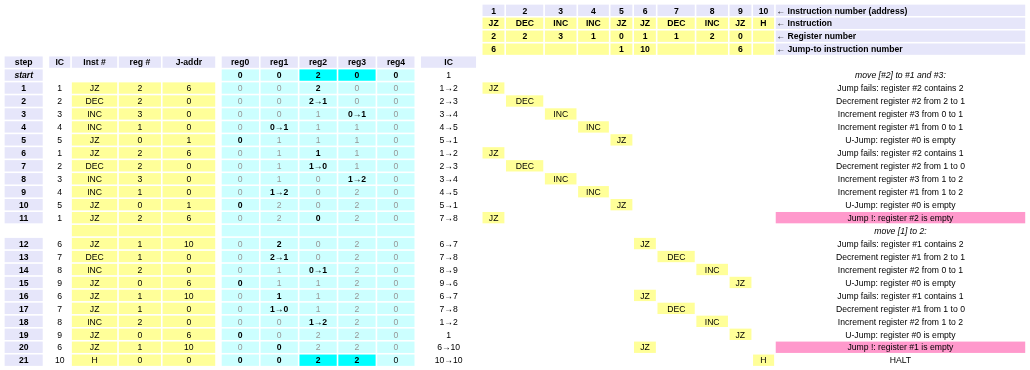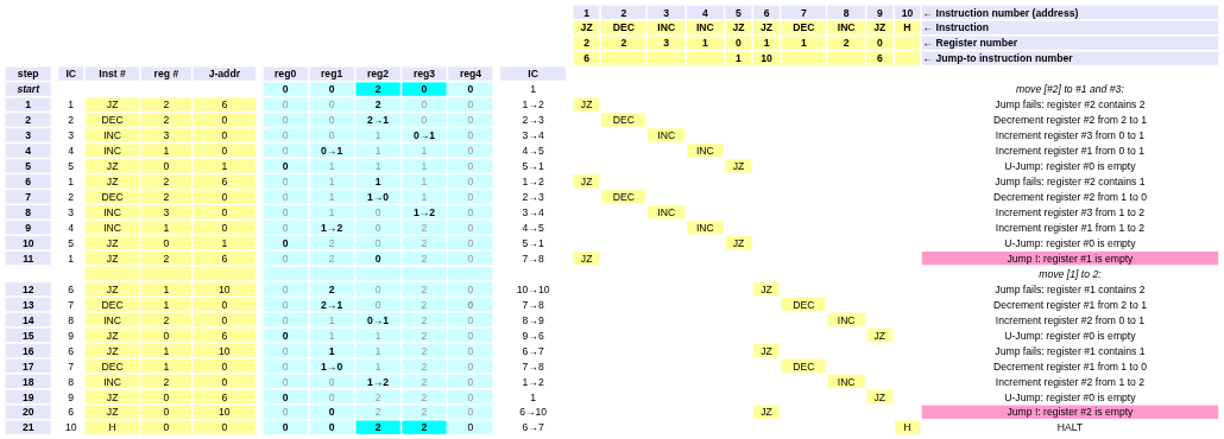 <table class="toccolours" style="font-size:88%;width:100%;text-align:center;">
 <tr style="font-size:8pt">
 <td></td>
 <td></td>
 <td></td>
 <td></td>
 <td></td>
 <td></td>
 <td></td>
 <td></td>
 <td></td>
 <td></td>
 <td></td>
 <td></td>
 <td></td>
 <td></td>
 <td></td>
 <th style="background:lavender">1</th>
 <th style="background:lavender">2</th>
 <th style="background:lavender">3</th>
 <th style="background:lavender">4</th>
 <th style="background:lavender">5</th>
 <th style="background:lavender">6</th>
 <th style="background:lavender">7</th>
 <th style="background:lavender">8</th>
 <th style="background:lavender">9</th>
 <th style="background:lavender">10</th>
 <th style="background:lavender;text-align:left">← Instruction number (address)</th>
 </tr>
 <tr style="font-size:8pt">
 <td></td>
 <td></td>
 <td></td>
 <td></td>
 <td></td>
 <td></td>
 <td></td>
 <td></td>
 <td></td>
 <td></td>
 <td></td>
 <td></td>
 <td></td>
 <td></td>
 <td></td>
 <td style="background-color:#FFFF99;font-weight:bold">JZ</td>
 <td style="background-color:#FFFF99;font-weight:bold">DEC</td>
 <td style="background-color:#FFFF99;font-weight:bold">INC</td>
 <td style="background-color:#FFFF99;font-weight:bold">INC</td>
 <td style="background-color:#FFFF99;font-weight:bold">JZ</td>
 <td style="background-color:#FFFF99;font-weight:bold">JZ</td>
 <td style="background-color:#FFFF99;font-weight:bold">DEC</td>
 <td style="background-color:#FFFF99;font-weight:bold">INC</td>
 <td style="background-color:#FFFF99;font-weight:bold">JZ</td>
 <td style="background-color:#FFFF99;font-weight:bold">H</td>
 <th style="background:lavender;text-align:left">← Instruction</th>
 </tr>
 <tr style="font-size:8pt">
 <td></td>
 <td></td>
 <td></td>
 <td></td>
 <td></td>
 <td></td>
 <td></td>
 <td></td>
 <td></td>
 <td></td>
 <td></td>
 <td></td>
 <td></td>
 <td></td>
 <td></td>
 <td style="background-color:#FFFF99;font-weight:bold">2</td>
 <td style="background-color:#FFFF99;font-weight:bold">2</td>
 <td style="background-color:#FFFF99;font-weight:bold">3</td>
 <td style="background-color:#FFFF99;font-weight:bold">1</td>
 <td style="background-color:#FFFF99;font-weight:bold">0</td>
 <td style="background-color:#FFFF99;font-weight:bold">1</td>
 <td style="background-color:#FFFF99;font-weight:bold">1</td>
 <td style="background-color:#FFFF99;font-weight:bold">2</td>
 <td style="background-color:#FFFF99;font-weight:bold">0</td>
 <td style="background-color:#FFFF99;font-weight:bold"></td>
 <th style="background:lavender;text-align:left">← Register number</th>
 </tr>
 <tr style="font-size:8pt">
 <td></td>
 <td></td>
 <td></td>
 <td></td>
 <td></td>
 <td></td>
 <td></td>
 <td></td>
 <td></td>
 <td></td>
 <td></td>
 <td></td>
 <td></td>
 <td></td>
 <td></td>
 <td style="background-color:#FFFF99;font-weight:bold">6</td>
 <td style="background-color:#FFFF99;font-weight:bold"></td>
 <td style="background-color:#FFFF99;font-weight:bold"></td>
 <td style="background-color:#FFFF99;font-weight:bold"></td>
 <td style="background-color:#FFFF99;font-weight:bold">1</td>
 <td style="background-color:#FFFF99;font-weight:bold">10</td>
 <td style="background-color:#FFFF99;font-weight:bold"></td>
 <td style="background-color:#FFFF99;font-weight:bold"></td>
 <td style="background-color:#FFFF99;font-weight:bold">6</td>
 <td style="background-color:#FFFF99;font-weight:bold"></td>
 <th style="background:lavender;text-align:left">← Jump-to instruction number</th>
 </tr>
 <tr style="font-size:8pt">
 <th style="background:lavender">step</th>
 <td></td>
 <th style="background:lavender">IC</th>
 <th style="background:lavender">Inst #</th>
 <th style="background:lavender">reg #</th>
 <th style="background:lavender">J-addr</th>
 <td></td>
 <th style="background:lavender">reg0</th>
 <th style="background:lavender">reg1</th>
 <th style="background:lavender">reg2</th>
 <th style="background:lavender">reg3</th>
 <th style="background:lavender">reg4</th>
 <td></td>
 <th style="background:lavender">IC</th>
 <td></td>
 <td></td>
 <td></td>
 <td></td>
 <td></td>
 <td></td>
 <td></td>
 <td></td>
 <td></td>
 <td></td>
 <td></td>
 <td></td>
 </tr>
 <tr style="font-size:8pt">
 <th style="background:lavender;font-style:Italic">start</th>
 <td></td>
 <td></td>
 <td></td>
 <td></td>
 <td></td>
 <td></td>
 <td style="background-color:#CCFFFF;font-weight:bold">0</td>
 <td style="background-color:#CCFFFF;font-weight:bold">0</td>
 <td style="background-color:#00FFFF;font-weight:bold">2</td>
 <td style="background-color:#00FFFF;font-weight:bold">0</td>
 <td style="background-color:#CCFFFF;font-weight:bold">0</td>
 <td></td>
 <td>1</td>
 <td></td>
 <td></td>
 <td></td>
 <td></td>
 <td></td>
 <td></td>
 <td></td>
 <td></td>
 <td></td>
 <td></td>
 <td></td>
 <td style="font-style:Italic">move [#2] to #1 and #3:</td>
 </tr>
 <tr style="font-size:8pt">
 <th style="background:lavender">1</th>
 <td></td>
 <td>1</td>
 <td style="background-color:#FFFF99">JZ</td>
 <td style="background-color:#FFFF99">2</td>
 <td style="background-color:#FFFF99">6</td>
 <td></td>
 <td style="background-color:#CCFFFF;color:#969696">0</td>
 <td style="background-color:#CCFFFF;color:#969696">0</td>
 <td style="background-color:#CCFFFF;font-weight:bold">2</td>
 <td style="background-color:#CCFFFF;color:#969696">0</td>
 <td style="background-color:#CCFFFF;color:#969696">0</td>
 <td></td>
 <td>1→2</td>
 <td></td>
 <td style="background-color:#FFFF99">JZ</td>
 <td></td>
 <td></td>
 <td></td>
 <td></td>
 <td></td>
 <td></td>
 <td></td>
 <td></td>
 <td></td>
 <td>Jump fails: register #2 contains 2</td>
 </tr>
 <tr style="font-size:8pt">
 <th style="background:lavender">2</th>
 <td></td>
 <td>2</td>
 <td style="background-color:#FFFF99">DEC</td>
 <td style="background-color:#FFFF99">2</td>
 <td style="background-color:#FFFF99">0</td>
 <td></td>
 <td style="background-color:#CCFFFF;color:#969696">0</td>
 <td style="background-color:#CCFFFF;color:#969696">0</td>
 <td style="background-color:#CCFFFF;font-weight:bold">2→1</td>
 <td style="background-color:#CCFFFF;color:#969696">0</td>
 <td style="background-color:#CCFFFF;color:#969696">0</td>
 <td></td>
 <td>2→3</td>
 <td></td>
 <td></td>
 <td style="background-color:#FFFF99">DEC</td>
 <td></td>
 <td></td>
 <td></td>
 <td></td>
 <td></td>
 <td></td>
 <td></td>
 <td></td>
 <td>Decrement register #2 from 2 to 1</td>
 </tr>
 <tr style="font-size:8pt">
 <th style="background:lavender">3</th>
 <td></td>
 <td>3</td>
 <td style="background-color:#FFFF99">INC</td>
 <td style="background-color:#FFFF99">3</td>
 <td style="background-color:#FFFF99">0</td>
 <td></td>
 <td style="background-color:#CCFFFF;color:#969696">0</td>
 <td style="background-color:#CCFFFF;color:#969696">0</td>
 <td style="background-color:#CCFFFF;color:#969696">1</td>
 <td style="background-color:#CCFFFF;font-weight:bold">0→1</td>
 <td style="background-color:#CCFFFF;color:#969696">0</td>
 <td></td>
 <td>3→4</td>
 <td></td>
 <td></td>
 <td></td>
 <td style="background-color:#FFFF99">INC</td>
 <td></td>
 <td></td>
 <td></td>
 <td></td>
 <td></td>
 <td></td>
 <td></td>
 <td>Increment register #3 from 0 to 1</td>
 </tr>
 <tr style="font-size:8pt">
 <th style="background:lavender">4</th>
 <td></td>
 <td>4</td>
 <td style="background-color:#FFFF99">INC</td>
 <td style="background-color:#FFFF99">1</td>
 <td style="background-color:#FFFF99">0</td>
 <td></td>
 <td style="background-color:#CCFFFF;color:#969696">0</td>
 <td style="background-color:#CCFFFF;font-weight:bold">0→1</td>
 <td style="background-color:#CCFFFF;color:#969696">1</td>
 <td style="background-color:#CCFFFF;color:#969696">1</td>
 <td style="background-color:#CCFFFF;color:#969696">0</td>
 <td></td>
 <td>4→5</td>
 <td></td>
 <td></td>
 <td></td>
 <td></td>
 <td style="background-color:#FFFF99">INC</td>
 <td></td>
 <td></td>
 <td></td>
 <td></td>
 <td></td>
 <td></td>
 <td>Increment register #1 from 0 to 1</td>
 </tr>
 <tr style="font-size:8pt">
 <th style="background:lavender">5</th>
 <td></td>
 <td>5</td>
 <td style="background-color:#FFFF99">JZ</td>
 <td style="background-color:#FFFF99">0</td>
 <td style="background-color:#FFFF99">1</td>
 <td></td>
 <td style="background-color:#CCFFFF;font-weight:bold">0</td>
 <td style="background-color:#CCFFFF;color:#969696">1</td>
 <td style="background-color:#CCFFFF;color:#969696">1</td>
 <td style="background-color:#CCFFFF;color:#969696">1</td>
 <td style="background-color:#CCFFFF;color:#969696">0</td>
 <td></td>
 <td>5→1</td>
 <td></td>
 <td></td>
 <td></td>
 <td></td>
 <td></td>
 <td style="background-color:#FFFF99">JZ</td>
 <td></td>
 <td></td>
 <td></td>
 <td></td>
 <td></td>
 <td>U-Jump: register #0 is empty</td>
 </tr>
 <tr style="font-size:8pt">
 <th style="background:lavender">6</th>
 <td></td>
 <td>1</td>
 <td style="background-color:#FFFF99">JZ</td>
 <td style="background-color:#FFFF99">2</td>
 <td style="background-color:#FFFF99">6</td>
 <td></td>
 <td style="background-color:#CCFFFF;color:#969696">0</td>
 <td style="background-color:#CCFFFF;color:#969696">1</td>
 <td style="background-color:#CCFFFF;font-weight:bold">1</td>
 <td style="background-color:#CCFFFF;color:#969696">1</td>
 <td style="background-color:#CCFFFF;color:#969696">0</td>
 <td></td>
 <td>1→2</td>
 <td></td>
 <td style="background-color:#FFFF99">JZ</td>
 <td></td>
 <td></td>
 <td></td>
 <td></td>
 <td></td>
 <td></td>
 <td></td>
 <td></td>
 <td></td>
 <td>Jump fails: register #2 contains 1</td>
 </tr>
 <tr style="font-size:8pt">
 <th style="background:lavender">7</th>
 <td></td>
 <td>2</td>
 <td style="background-color:#FFFF99">DEC</td>
 <td style="background-color:#FFFF99">2</td>
 <td style="background-color:#FFFF99">0</td>
 <td></td>
 <td style="background-color:#CCFFFF;color:#969696">0</td>
 <td style="background-color:#CCFFFF;color:#969696">1</td>
 <td style="background-color:#CCFFFF;font-weight:bold">1→0</td>
 <td style="background-color:#CCFFFF;color:#969696">1</td>
 <td style="background-color:#CCFFFF;color:#969696">0</td>
 <td></td>
 <td>2→3</td>
 <td></td>
 <td></td>
 <td style="background-color:#FFFF99">DEC</td>
 <td></td>
 <td></td>
 <td></td>
 <td></td>
 <td></td>
 <td></td>
 <td></td>
 <td></td>
 <td>Decrement register #2 from 1 to 0</td>
 </tr>
 <tr style="font-size:8pt">
 <th style="background:lavender">8</th>
 <td></td>
 <td>3</td>
 <td style="background-color:#FFFF99">INC</td>
 <td style="background-color:#FFFF99">3</td>
 <td style="background-color:#FFFF99">0</td>
 <td></td>
 <td style="background-color:#CCFFFF;color:#969696">0</td>
 <td style="background-color:#CCFFFF;color:#969696">1</td>
 <td style="background-color:#CCFFFF;color:#969696">0</td>
 <td style="background-color:#CCFFFF;font-weight:bold">1→2</td>
 <td style="background-color:#CCFFFF;color:#969696">0</td>
 <td></td>
 <td>3→4</td>
 <td></td>
 <td></td>
 <td></td>
 <td style="background-color:#FFFF99">INC</td>
 <td></td>
 <td></td>
 <td></td>
 <td></td>
 <td></td>
 <td></td>
 <td></td>
 <td>Increment register #3 from 1 to 2</td>
 </tr>
 <tr style="font-size:8pt">
 <th style="background:lavender">9</th>
 <td></td>
 <td>4</td>
 <td style="background-color:#FFFF99">INC</td>
 <td style="background-color:#FFFF99">1</td>
 <td style="background-color:#FFFF99">0</td>
 <td></td>
 <td style="background-color:#CCFFFF;color:#969696">0</td>
 <td style="background-color:#CCFFFF;font-weight:bold">1→2</td>
 <td style="background-color:#CCFFFF;color:#969696">0</td>
 <td style="background-color:#CCFFFF;color:#969696">2</td>
 <td style="background-color:#CCFFFF;color:#969696">0</td>
 <td></td>
 <td>4→5</td>
 <td></td>
 <td></td>
 <td></td>
 <td></td>
 <td style="background-color:#FFFF99">INC</td>
 <td></td>
 <td></td>
 <td></td>
 <td></td>
 <td></td>
 <td></td>
 <td>Increment register #1 from 1 to 2</td>
 </tr>
 <tr style="font-size:8pt">
 <th style="background:lavender">10</th>
 <td></td>
 <td>5</td>
 <td style="background-color:#FFFF99">JZ</td>
 <td style="background-color:#FFFF99">0</td>
 <td style="background-color:#FFFF99">1</td>
 <td></td>
 <td style="background-color:#CCFFFF;font-weight:bold">0</td>
 <td style="background-color:#CCFFFF;color:#969696">2</td>
 <td style="background-color:#CCFFFF;color:#969696">0</td>
 <td style="background-color:#CCFFFF;color:#969696">2</td>
 <td style="background-color:#CCFFFF;color:#969696">0</td>
 <td></td>
 <td>5→1</td>
 <td></td>
 <td></td>
 <td></td>
 <td></td>
 <td></td>
 <td style="background-color:#FFFF99">JZ</td>
 <td></td>
 <td></td>
 <td></td>
 <td></td>
 <td></td>
 <td>U-Jump: register #0 is empty</td>
 </tr>
 <tr style="font-size:8pt">
 <th style="background:lavender">11</th>
 <td></td>
 <td>1</td>
 <td style="background-color:#FFFF99">JZ</td>
 <td style="background-color:#FFFF99">2</td>
 <td style="background-color:#FFFF99">6</td>
 <td></td>
 <td style="background-color:#CCFFFF;color:#969696">0</td>
 <td style="background-color:#CCFFFF;color:#969696">2</td>
 <td style="background-color:#CCFFFF;font-weight:bold">0</td>
 <td style="background-color:#CCFFFF;color:#969696">2</td>
 <td style="background-color:#CCFFFF;color:#969696">0</td>
 <td></td>
 <td>7→8</td>
 <td></td>
 <td style="background-color:#FFFF99">JZ</td>
 <td></td>
 <td></td>
 <td></td>
 <td></td>
 <td></td>
 <td></td>
 <td></td>
 <td></td>
 <td></td>
-<td style="background-color:#FF99CC">Jump !: register #2 is empty</td>
+<td style="background-color:#FF99CC">Jump !: register #1 is empty</td>
 </tr>
 <tr style="font-size:8pt">
 <td Height="9.6"></td>
 <td></td>
 <td></td>
 <td style="background-color:#FFFF99"></td>
 <td style="background-color:#FFFF99"></td>
 <td style="background-color:#FFFF99"></td>
 <td></td>
 <td style="background-color:#CCFFFF;color:#969696"></td>
 <td style="background-color:#CCFFFF;color:#969696"></td>
 <td style="background-color:#CCFFFF;font-weight:bold"></td>
 <td style="background-color:#CCFFFF;color:#969696"></td>
 <td style="background-color:#CCFFFF;color:#969696"></td>
 <td></td>
 <td></td>
 <td></td>
 <td></td>
 <td></td>
 <td></td>
 <td></td>
 <td></td>
 <td></td>
 <td></td>
 <td></td>
 <td></td>
 <td></td>
 <td style="font-style:Italic">move [1] to 2:</td>
 </tr>
 <tr style="font-size:8pt">
 <th style="background:lavender">12</th>
 <td></td>
 <td>6</td>
 <td style="background-color:#FFFF99">JZ</td>
 <td style="background-color:#FFFF99">1</td>
 <td style="background-color:#FFFF99">10</td>
 <td></td>
 <td style="background-color:#CCFFFF;color:#969696">0</td>
 <td style="background-color:#CCFFFF;font-weight:bold">2</td>
 <td style="background-color:#CCFFFF;color:#969696">0</td>
 <td style="background-color:#CCFFFF;color:#969696">2</td>
 <td style="background-color:#CCFFFF;color:#969696">0</td>
 <td></td>
-<td>6→7</td>
+<td>10→10</td>
 <td></td>
 <td></td>
 <td></td>
 <td></td>
 <td></td>
 <td></td>
 <td style="background-color:#FFFF99">JZ</td>
 <td></td>
 <td></td>
 <td></td>
 <td></td>
 <td>Jump fails: register #1 contains 2</td>
 </tr>
 <tr style="font-size:8pt">
 <th style="background:lavender">13</th>
 <td></td>
 <td>7</td>
 <td style="background-color:#FFFF99">DEC</td>
 <td style="background-color:#FFFF99">1</td>
 <td style="background-color:#FFFF99">0</td>
 <td></td>
 <td style="background-color:#CCFFFF;color:#969696">0</td>
 <td style="background-color:#CCFFFF;font-weight:bold">2→1</td>
 <td style="background-color:#CCFFFF;color:#969696">0</td>
 <td style="background-color:#CCFFFF;color:#969696">2</td>
-<td style="background-color:#CCFFFF;color:#969696">0</td>
+<td style="background-color:#CCFFFF;color:#969696"><strong>0</strong></td>
 <td></td>
 <td>7→8</td>
 <td></td>
 <td></td>
 <td></td>
 <td></td>
 <td></td>
 <td></td>
 <td></td>
 <td style="background-color:#FFFF99">DEC</td>
 <td></td>
 <td></td>
 <td></td>
 <td>Decrement register #1 from 2 to 1</td>
 </tr>
 <tr style="font-size:8pt">
 <th style="background:lavender">14</th>
 <td></td>
 <td>8</td>
 <td style="background-color:#FFFF99">INC</td>
 <td style="background-color:#FFFF99">2</td>
 <td style="background-color:#FFFF99">0</td>
 <td></td>
 <td style="background-color:#CCFFFF;color:#969696">0</td>
 <td style="background-color:#CCFFFF;color:#969696">1</td>
 <td style="background-color:#CCFFFF;font-weight:bold">0→1</td>
 <td style="background-color:#CCFFFF;color:#969696">2</td>
 <td style="background-color:#CCFFFF;color:#969696">0</td>
 <td></td>
 <td>8→9</td>
 <td></td>
 <td></td>
 <td></td>
 <td></td>
 <td></td>
 <td></td>
 <td></td>
 <td></td>
 <td style="background-color:#FFFF99">INC</td>
 <td></td>
 <td></td>
 <td>Increment register #2 from 0 to 1</td>
 </tr>
 <tr style="font-size:8pt">
 <th style="background:lavender">15</th>
 <td></td>
 <td>9</td>
 <td style="background-color:#FFFF99">JZ</td>
 <td style="background-color:#FFFF99">0</td>
 <td style="background-color:#FFFF99">6</td>
 <td></td>
 <td style="background-color:#CCFFFF;font-weight:bold">0</td>
 <td style="background-color:#CCFFFF;color:#969696">1</td>
 <td style="background-color:#CCFFFF;color:#969696">1</td>
 <td style="background-color:#CCFFFF;color:#969696">2</td>
 <td style="background-color:#CCFFFF;color:#969696">0</td>
 <td></td>
 <td>9→6</td>
 <td></td>
 <td></td>
 <td></td>
 <td></td>
 <td></td>
 <td></td>
 <td></td>
 <td></td>
 <td></td>
 <td style="background-color:#FFFF99">JZ</td>
 <td></td>
 <td>U-Jump: register #0 is empty</td>
 </tr>
 <tr style="font-size:8pt">
 <th style="background:lavender">16</th>
 <td></td>
 <td>6</td>
 <td style="background-color:#FFFF99">JZ</td>
 <td style="background-color:#FFFF99">1</td>
 <td style="background-color:#FFFF99">10</td>
 <td></td>
 <td style="background-color:#CCFFFF;color:#969696">0</td>
 <td style="background-color:#CCFFFF;font-weight:bold">1</td>
 <td style="background-color:#CCFFFF;color:#969696">1</td>
 <td style="background-color:#CCFFFF;color:#969696">2</td>
 <td style="background-color:#CCFFFF;color:#969696">0</td>
 <td></td>
 <td>6→7</td>
 <td></td>
 <td></td>
 <td></td>
 <td></td>
 <td></td>
 <td></td>
 <td style="background-color:#FFFF99">JZ</td>
 <td></td>
 <td></td>
 <td></td>
 <td></td>
 <td>Jump fails: register #1 contains 1</td>
 </tr>
 <tr style="font-size:8pt">
 <th style="background:lavender">17</th>
 <td></td>
 <td>7</td>
-<td style="background-color:#FFFF99">JZ</td>
+<td style="background-color:#FFFF99">DEC</td>
 <td style="background-color:#FFFF99">1</td>
 <td style="background-color:#FFFF99">0</td>
 <td></td>
 <td style="background-color:#CCFFFF;color:#969696">0</td>
 <td style="background-color:#CCFFFF;font-weight:bold">1→0</td>
 <td style="background-color:#CCFFFF;color:#969696">1</td>
 <td style="background-color:#CCFFFF;color:#969696">2</td>
 <td style="background-color:#CCFFFF;color:#969696">0</td>
 <td></td>
 <td>7→8</td>
 <td></td>
 <td></td>
 <td></td>
 <td></td>
 <td></td>
 <td></td>
 <td></td>
 <td style="background-color:#FFFF99">DEC</td>
 <td></td>
 <td></td>
 <td></td>
 <td>Decrement register #1 from 1 to 0</td>
 </tr>
 <tr style="font-size:8pt">
 <th style="background:lavender">18</th>
 <td></td>
 <td>8</td>
 <td style="background-color:#FFFF99">INC</td>
 <td style="background-color:#FFFF99">2</td>
 <td style="background-color:#FFFF99">0</td>
 <td></td>
 <td style="background-color:#CCFFFF;color:#969696">0</td>
 <td style="background-color:#CCFFFF;color:#969696">0</td>
 <td style="background-color:#CCFFFF;font-weight:bold">1→2</td>
 <td style="background-color:#CCFFFF;color:#969696">2</td>
 <td style="background-color:#CCFFFF;color:#969696">0</td>
 <td></td>
 <td>1→2</td>
 <td></td>
 <td></td>
 <td></td>
 <td></td>
 <td></td>
 <td></td>
 <td></td>
 <td></td>
 <td style="background-color:#FFFF99">INC</td>
 <td></td>
 <td></td>
 <td>Increment register #2 from 1 to 2</td>
 </tr>
 <tr style="font-size:8pt">
 <th style="background:lavender">19</th>
 <td></td>
 <td>9</td>
 <td style="background-color:#FFFF99">JZ</td>
 <td style="background-color:#FFFF99">0</td>
 <td style="background-color:#FFFF99">6</td>
 <td></td>
 <td style="background-color:#CCFFFF;font-weight:bold">0</td>
 <td style="background-color:#CCFFFF;color:#969696">0</td>
 <td style="background-color:#CCFFFF;color:#969696">2</td>
 <td style="background-color:#CCFFFF;color:#969696">2</td>
 <td style="background-color:#CCFFFF;color:#969696">0</td>
 <td></td>
 <td>1</td>
 <td></td>
 <td></td>
 <td></td>
 <td></td>
 <td></td>
 <td></td>
 <td></td>
 <td></td>
 <td></td>
 <td style="background-color:#FFFF99">JZ</td>
 <td></td>
 <td>U-Jump: register #0 is empty</td>
 </tr>
 <tr style="font-size:8pt">
 <th style="background:lavender">20</th>
 <td></td>
 <td>6</td>
 <td style="background-color:#FFFF99">JZ</td>
-<td style="background-color:#FFFF99">1</td>
+<td style="background-color:#FFFF99">0</td>
 <td style="background-color:#FFFF99">10</td>
 <td></td>
 <td style="background-color:#CCFFFF;color:#969696">0</td>
 <td style="background-color:#CCFFFF;font-weight:bold">0</td>
 <td style="background-color:#CCFFFF;color:#969696">2</td>
 <td style="background-color:#CCFFFF;color:#969696">2</td>
 <td style="background-color:#CCFFFF;color:#969696">0</td>
 <td></td>
 <td>6→10</td>
 <td></td>
 <td></td>
 <td></td>
 <td></td>
 <td></td>
 <td></td>
 <td style="background-color:#FFFF99">JZ</td>
 <td></td>
 <td></td>
 <td></td>
 <td></td>
-<td style="background-color:#FF99CC">Jump !: register #1 is empty</td>
+<td style="background-color:#FF99CC">Jump !: register #2 is empty</td>
 </tr>
 <tr style="font-size:8pt">
 <th style="background:lavender">21</th>
 <td></td>
 <td>10</td>
 <td style="background-color:#FFFF99">H</td>
 <td style="background-color:#FFFF99">0</td>
 <td style="background-color:#FFFF99">0</td>
 <td></td>
 <td style="background-color:#CCFFFF;font-weight:bold">0</td>
 <td style="background-color:#CCFFFF;font-weight:bold">0</td>
 <td style="background-color:#00FFFF;font-weight:bold">2</td>
 <td style="background-color:#00FFFF;font-weight:bold">2</td>
 <td style="background-color:#CCFFFF">0</td>
 <td></td>
-<td>10→10</td>
+<td>6→7</td>
 <td></td>
 <td></td>
 <td></td>
 <td></td>
 <td></td>
 <td></td>
 <td></td>
 <td></td>
 <td></td>
 <td></td>
 <td style="background-color:#FFFF99">H</td>
 <td>HALT</td>
 </tr>
 </table>
